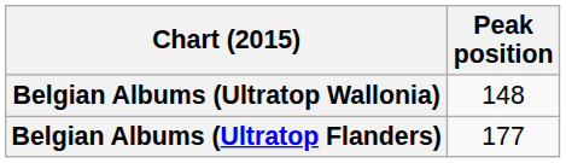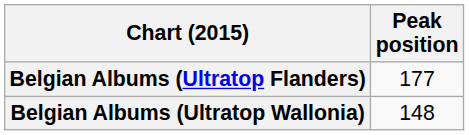 <table class="wikitable sortable plainrowheaders">
 <tr>
 <th scope="col">Chart (2015)</th>
 <th scope="col">Peak<br>position</th>
 </tr>
 <tr>
+<th scope="row">Belgian Albums (<a href='#'>Ultratop</a> Flanders)</th>
+<td align="center">177</td>
+</tr>
+<tr>
 <th scope="row">Belgian Albums (Ultratop Wallonia)</th>
 <td align="center">148</td>
 </tr>
-<tr>
-<th scope="row">Belgian Albums (<a href='#'>Ultratop</a> Flanders)</th>
-<td align="center">177</td>
-</tr>
 </table>
